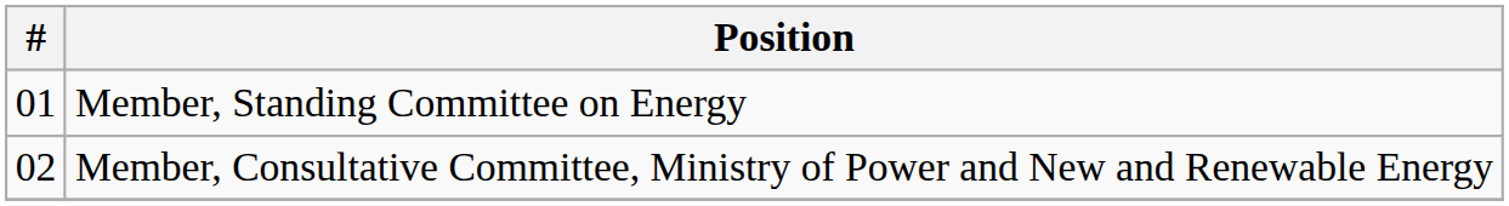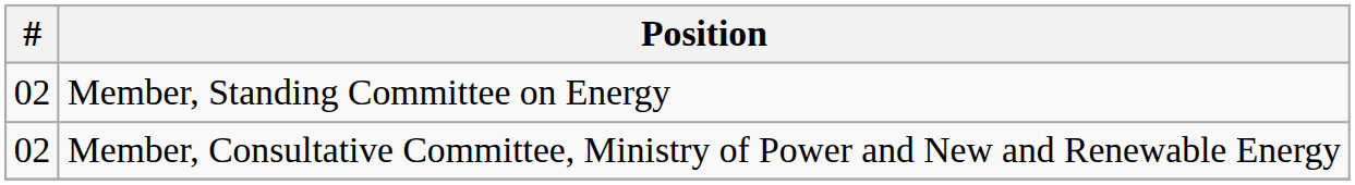 <table class="wikitable sortable">
 <tr>
 <th>#</th>
 <th>Position</th>
 </tr>
 <tr>
-<td>01</td>
+<td>02</td>
 <td>Member, Standing Committee on Energy</td>
 </tr>
 <tr>
 <td>02</td>
 <td>Member, Consultative Committee, Ministry of Power and New and Renewable Energy</td>
 </tr>
 <tr>
 </tr>
 </table>
